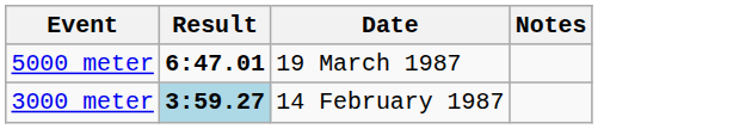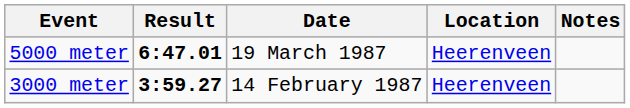 <table class='wikitable'>
 <tr>
 <th>Event</th>
 <th>Result</th>
 <th>Date</th>
+<th>Location</th>
 <th>Notes</th>
 </tr>
 <tr>
 <td><a href='#'>5000 meter</a></td>
 <td><strong>6:47.01</strong></td>
 <td>19 March 1987</td>
+<td align=left><a href='#'>Heerenveen</a></td>
 <td></td>
 </tr>
 <tr>
 <td><a href='#'>3000 meter</a></td>
-<td style="background: lightblue;"><strong>3:59.27</strong></td>
+<td><strong>3:59.27</strong></td>
 <td>14 February 1987</td>
+<td align=left><a href='#'>Heerenveen</a></td>
 <td></td>
 </tr>
 </table>
